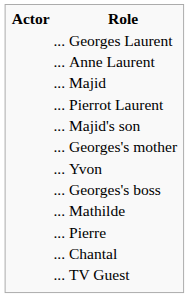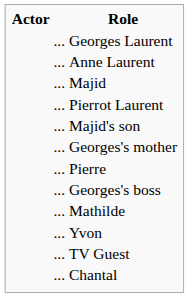 <table class="infobox">
 <tr>
 <th>Actor</th>
 <th class="unsortable"></th>
 <th>Role </th>
 </tr>
 <tr>
 <td></td>
 <td>...</td>
 <td>Georges Laurent</td>
 </tr>
 <tr>
 <td></td>
 <td>...</td>
 <td>Anne Laurent</td>
 </tr>
 <tr>
 <td></td>
 <td>...</td>
 <td>Majid</td>
 </tr>
 <tr>
 <td></td>
 <td>...</td>
 <td>Pierrot Laurent</td>
 </tr>
 <tr>
 <td></td>
 <td>...</td>
 <td>Majid's son</td>
 </tr>
 <tr>
 <td></td>
 <td>...</td>
 <td>Georges's mother</td>
 </tr>
 <tr>
 <td></td>
 <td>...</td>
-<td>Yvon</td>
+<td>Pierre</td>
 </tr>
 <tr>
 <td></td>
 <td>...</td>
 <td>Georges's boss</td>
 </tr>
 <tr>
 <td></td>
 <td>...</td>
 <td>Mathilde</td>
 </tr>
 <tr>
 <td></td>
 <td>...</td>
-<td>Pierre</td>
+<td>Yvon</td>
+</tr>
+<tr>
+<td></td>
+<td>...</td>
+<td>TV Guest</td>
 </tr>
 <tr>
 <td></td>
 <td>...</td>
 <td>Chantal</td>
 </tr>
 <tr>
-<td></td>
-<td>...</td>
-<td>TV Guest</td>
-</tr>
-<tr>
 </tr>
 </table>
